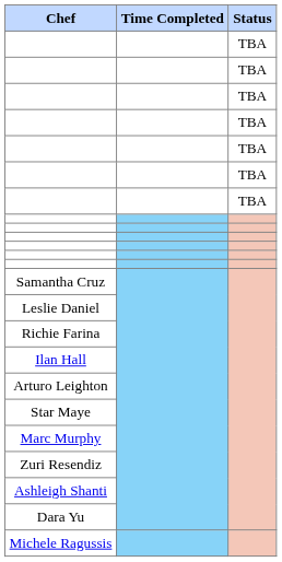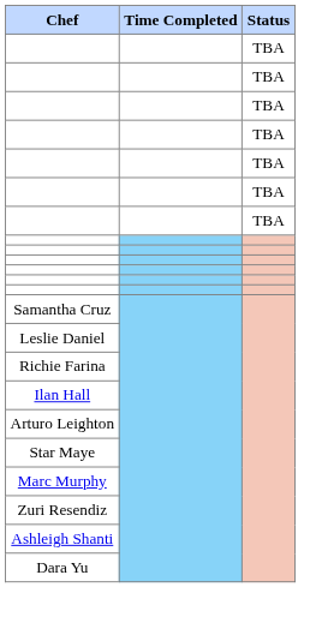 <table class="sortable" border="1" cellpadding="4" cellspacing="0" style="text-align:center; font-size:90%; border-collapse:collapse;">
 <tr style="background:#C1D8FF;">
 <th>Chef</th>
 <th>Time Completed</th>
 <th>Status</th>
 </tr>
 <tr>
 <td></td>
 <td></td>
 <td>TBA</td>
 </tr>
 <tr>
 <td></td>
 <td></td>
 <td>TBA</td>
 </tr>
 <tr>
 <td></td>
 <td></td>
 <td>TBA</td>
 </tr>
 <tr>
 <td></td>
 <td></td>
 <td>TBA</td>
 </tr>
 <tr>
 <td></td>
 <td></td>
 <td>TBA</td>
 </tr>
 <tr>
 <td></td>
 <td></td>
 <td>TBA</td>
 </tr>
 <tr>
 <td></td>
 <td></td>
 <td>TBA</td>
 </tr>
 <tr>
 <td></td>
 <td style="background:#87D3F8;"></td>
 <td style="background:#f4c7b8; text-align:center;"></td>
 </tr>
 <tr>
 <td></td>
 <td style="background:#87D3F8;"></td>
 <td style="background:#f4c7b8; text-align:center;"></td>
 </tr>
 <tr>
 <td></td>
 <td style="background:#87D3F8;"></td>
 <td style="background:#f4c7b8; text-align:center;"></td>
 </tr>
 <tr>
 <td></td>
 <td style="background:#87D3F8;"></td>
 <td style="background:#f4c7b8; text-align:center;"></td>
 </tr>
 <tr>
 <td></td>
 <td style="background:#87D3F8;"></td>
 <td style="background:#f4c7b8; text-align:center;"></td>
 </tr>
 <tr>
 <td></td>
 <td style="background:#87D3F8;"></td>
 <td style="background:#f4c7b8; text-align:center;"></td>
 </tr>
 <tr>
 <td>Samantha Cruz</td>
 <td rowspan="10" style="background:#87D3F8;"></td>
 <td style="background:#f4c7b8; text-align:center;" rowspan="10"></td>
 </tr>
 <tr>
 <td>Leslie Daniel</td>
 </tr>
 <tr>
 <td>Richie Farina</td>
 </tr>
 <tr>
 <td><a href='#'>Ilan Hall</a></td>
 </tr>
 <tr>
 <td>Arturo Leighton</td>
 </tr>
 <tr>
 <td>Star Maye</td>
 </tr>
 <tr>
 <td><a href='#'>Marc Murphy</a></td>
 </tr>
 <tr>
 <td>Zuri Resendiz</td>
 </tr>
 <tr>
 <td><a href='#'>Ashleigh Shanti</a></td>
 </tr>
 <tr>
 <td>Dara Yu</td>
 </tr>
-<tr>
-<td><a href='#'>Michele Ragussis</a></td>
-<td style="background:#87D3F8;"></td>
-<td style="background:#f4c7b8; text-align:center;"></td>
-</tr>
 </table>
